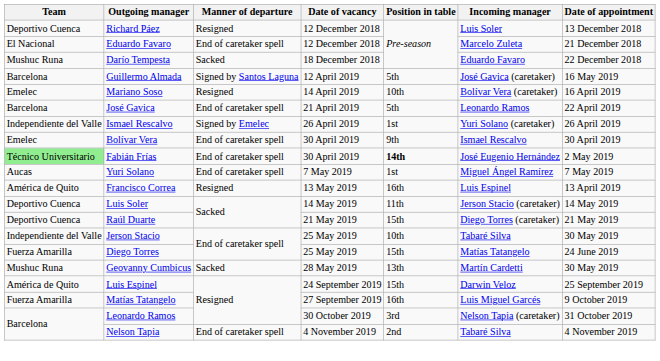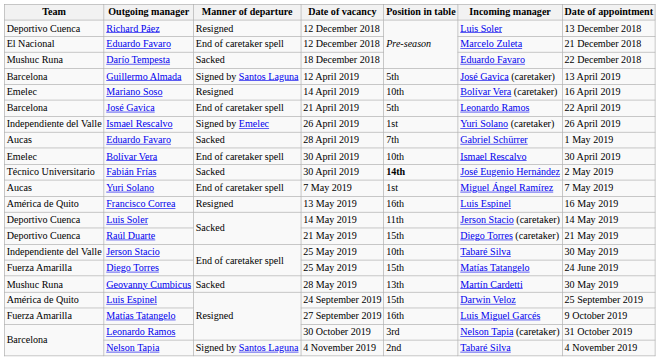 <table class="wikitable sortable">
 <tr>
 <th>Team</th>
 <th>Outgoing manager</th>
 <th>Manner of departure</th>
 <th>Date of vacancy</th>
 <th>Position in table</th>
 <th>Incoming manager</th>
 <th>Date of appointment</th>
 </tr>
 <tr>
 <td>Deportivo Cuenca</td>
 <td> <a href='#'>Richard Páez</a></td>
 <td>Resigned</td>
 <td>12 December 2018</td>
 <td rowspan=3><em>Pre-season</em></td>
 <td> <a href='#'>Luis Soler</a></td>
 <td>13 December 2018</td>
 </tr>
 <tr>
 <td>El Nacional</td>
 <td> <a href='#'>Eduardo Favaro</a></td>
 <td>End of caretaker spell</td>
 <td>12 December 2018</td>
 <td> <a href='#'>Marcelo Zuleta</a></td>
 <td>21 December 2018</td>
 </tr>
 <tr>
 <td>Mushuc Runa</td>
 <td> <a href='#'>Darío Tempesta</a></td>
 <td>Sacked</td>
 <td>18 December 2018</td>
 <td> <a href='#'>Eduardo Favaro</a></td>
 <td>22 December 2018</td>
 </tr>
 <tr>
 <td>Barcelona</td>
 <td> <a href='#'>Guillermo Almada</a></td>
 <td>Signed by <a href='#'>Santos Laguna</a></td>
 <td>12 April 2019</td>
 <td>5th</td>
 <td> <a href='#'>José Gavica</a> (caretaker)</td>
-<td>16 May 2019</td>
+<td>13 April 2019</td>
 </tr>
 <tr>
 <td>Emelec</td>
 <td> <a href='#'>Mariano Soso</a></td>
 <td>Resigned</td>
 <td>14 April 2019</td>
 <td>10th</td>
 <td> <a href='#'>Bolívar Vera</a> (caretaker)</td>
 <td>16 April 2019</td>
 </tr>
 <tr>
 <td>Barcelona</td>
 <td> <a href='#'>José Gavica</a></td>
 <td>End of caretaker spell</td>
 <td>21 April 2019</td>
 <td>5th</td>
 <td> <a href='#'>Leonardo Ramos</a></td>
 <td>22 April 2019</td>
 </tr>
 <tr>
 <td>Independiente del Valle</td>
 <td> <a href='#'>Ismael Rescalvo</a></td>
 <td>Signed by <a href='#'>Emelec</a></td>
 <td>26 April 2019</td>
 <td>1st</td>
 <td> <a href='#'>Yuri Solano</a> (caretaker)</td>
 <td>26 April 2019</td>
 </tr>
 <tr>
+<td>Aucas</td>
+<td> <a href='#'>Eduardo Favaro</a></td>
+<td>Sacked</td>
+<td>28 April 2019</td>
+<td>7th</td>
+<td> <a href='#'>Gabriel Schürrer</a></td>
+<td>1 May 2019</td>
+</tr>
+<tr>
 <td>Emelec</td>
 <td> <a href='#'>Bolívar Vera</a></td>
 <td>End of caretaker spell</td>
 <td>30 April 2019</td>
-<td>9th</td>
+<td>10th</td>
 <td> <a href='#'>Ismael Rescalvo</a></td>
 <td>30 April 2019</td>
 </tr>
 <tr>
-<td style="background: lightgreen;">Técnico Universitario</td>
+<td>Técnico Universitario</td>
 <td> <a href='#'>Fabián Frías</a></td>
-<td>End of caretaker spell</td>
+<td>Sacked</td>
 <td>30 April 2019</td>
 <td><strong>14th</strong></td>
 <td> <a href='#'>José Eugenio Hernández</a></td>
 <td>2 May 2019</td>
 </tr>
 <tr>
 <td>Aucas</td>
 <td> <a href='#'>Yuri Solano</a></td>
 <td>End of caretaker spell</td>
 <td>7 May 2019</td>
 <td>1st</td>
 <td> <a href='#'>Miguel Ángel Ramírez</a></td>
 <td>7 May 2019</td>
 </tr>
 <tr>
 <td>América de Quito</td>
 <td> <a href='#'>Francisco Correa</a></td>
 <td>Resigned</td>
 <td>13 May 2019</td>
 <td>16th</td>
 <td> <a href='#'>Luis Espinel</a></td>
-<td>13 April 2019</td>
+<td>16 May 2019</td>
 </tr>
 <tr>
 <td>Deportivo Cuenca</td>
 <td> <a href='#'>Luis Soler</a></td>
 <td rowspan=2>Sacked</td>
 <td>14 May 2019</td>
 <td>11th</td>
 <td> <a href='#'>Jerson Stacio</a> (caretaker)</td>
 <td>14 May 2019</td>
 </tr>
 <tr>
 <td>Deportivo Cuenca</td>
 <td> <a href='#'>Raúl Duarte</a></td>
 <td>21 May 2019</td>
 <td>15th</td>
 <td> <a href='#'>Diego Torres</a> (caretaker)</td>
 <td>21 May 2019</td>
 </tr>
 <tr>
 <td>Independiente del Valle</td>
 <td> <a href='#'>Jerson Stacio</a></td>
 <td rowspan=2>End of caretaker spell</td>
 <td>25 May 2019</td>
 <td>10th</td>
 <td> <a href='#'>Tabaré Silva</a></td>
 <td>30 May 2019</td>
 </tr>
 <tr>
 <td>Fuerza Amarilla</td>
 <td> <a href='#'>Diego Torres</a></td>
 <td>25 May 2019</td>
 <td>15th</td>
 <td> <a href='#'>Matías Tatangelo</a></td>
 <td>24 June 2019</td>
 </tr>
 <tr>
 <td>Mushuc Runa</td>
 <td> <a href='#'>Geovanny Cumbicus</a></td>
 <td>Sacked</td>
 <td>28 May 2019</td>
 <td>13th</td>
 <td> <a href='#'>Martín Cardetti</a></td>
 <td>30 May 2019</td>
 </tr>
 <tr>
 <td>América de Quito</td>
 <td> <a href='#'>Luis Espinel</a></td>
 <td rowspan=3>Resigned</td>
 <td>24 September 2019</td>
 <td>15th</td>
 <td> <a href='#'>Darwin Veloz</a></td>
 <td>25 September 2019</td>
 </tr>
 <tr>
 <td>Fuerza Amarilla</td>
 <td> <a href='#'>Matías Tatangelo</a></td>
 <td>27 September 2019</td>
 <td>16th</td>
 <td> <a href='#'>Luis Miguel Garcés</a></td>
 <td>9 October 2019</td>
 </tr>
 <tr>
 <td rowspan=2>Barcelona</td>
 <td> <a href='#'>Leonardo Ramos</a></td>
 <td>30 October 2019</td>
 <td>3rd</td>
 <td> <a href='#'>Nelson Tapia</a> (caretaker)</td>
 <td>31 October 2019</td>
 </tr>
 <tr>
 <td> <a href='#'>Nelson Tapia</a></td>
-<td>End of caretaker spell</td>
+<td>Signed by <a href='#'>Santos Laguna</a></td>
 <td>4 November 2019</td>
 <td>2nd</td>
 <td> <a href='#'>Tabaré Silva</a></td>
 <td>4 November 2019</td>
 </tr>
 </table>
